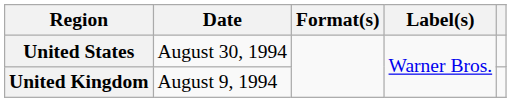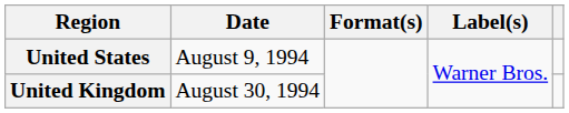 <table class="wikitable plainrowheaders">
 <tr>
 <th scope="col">Region</th>
 <th scope="col">Date</th>
 <th scope="col">Format(s)</th>
 <th scope="col">Label(s)</th>
 <th scope="col"></th>
 </tr>
 <tr>
 <th scope="row">United States</th>
-<td>August 30, 1994</td>
+<td>August 9, 1994</td>
 <td rowspan="2"></td>
 <td rowspan="2"><a href='#'>Warner Bros.</a></td>
 <td></td>
 </tr>
 <tr>
 <th scope="row">United Kingdom</th>
-<td>August 9, 1994</td>
+<td>August 30, 1994</td>
 <td></td>
 </tr>
 </table>
